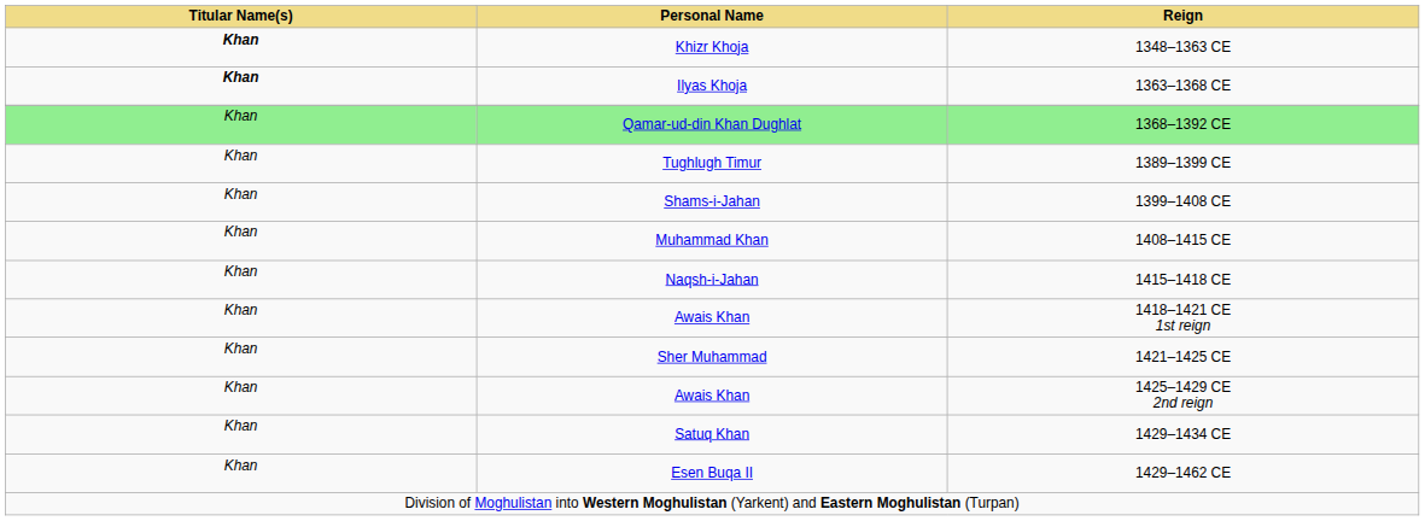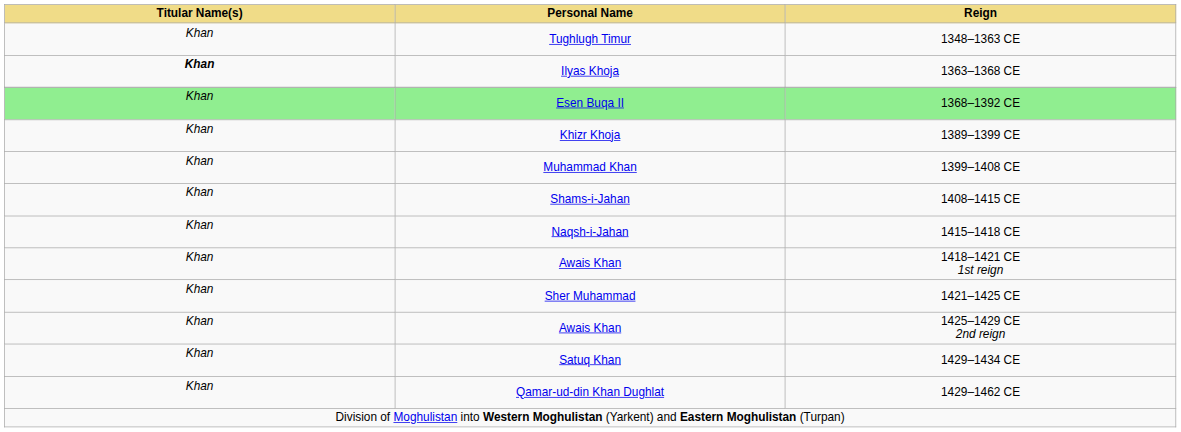 <table width=100% class="wikitable">
 <tr>
 <th style="background-color:#F0DC88" width=17%>Titular Name(s)</th>
 <th style="background-color:#F0DC88" width=17%>Personal Name</th>
 <th style="background-color:#F0DC88" width=17%>Reign</th>
 </tr>
 <tr>
-<td align="center"><strong><em>Khan</em><br><small></small><br></strong></td>
-<td align="center"><a href='#'>Khizr Khoja</a><br><small></small></td>
+<td align="center"><em>Khan</em><br><small></small><br></td>
+<td align="center"><a href='#'>Tughlugh Timur</a> <br><small></small></td>
 <td align="center">1348–1363 CE</td>
 </tr>
 <tr>
 <td align="center"><strong><em>Khan</em><br><small></small><br></strong></td>
 <td align="center"><a href='#'>Ilyas Khoja</a><br><small></small></td>
 <td align="center">1363–1368 CE</td>
 </tr>
 <tr>
 </tr>
 <tr style="background:lightgreen">
 <td align="center"><em>Khan</em><br><small></small><br></td>
-<td align="center"><a href='#'>Qamar-ud-din Khan Dughlat</a><br><small></small></td>
+<td align="center"><a href='#'>Esen Buqa II</a><br><small></small></td>
 <td align="center">1368–1392 CE</td>
 </tr>
 <tr>
 <td align="center"><em>Khan</em><br><small></small><br></td>
-<td align="center"><a href='#'>Tughlugh Timur</a> <br><small></small></td>
+<td align="center"><a href='#'>Khizr Khoja</a><br><small></small></td>
 <td align="center">1389–1399 CE</td>
 </tr>
 <tr>
 <td align="center"><em>Khan</em><br><small></small><br></td>
-<td align="center"><a href='#'>Shams-i-Jahan</a><br><small></small></td>
+<td align="center"><a href='#'>Muhammad Khan</a><br><small></small></td>
 <td align="center">1399–1408 CE</td>
 </tr>
 <tr>
 <td align="center"><em>Khan</em><br><small></small><br></td>
-<td align="center"><a href='#'>Muhammad Khan</a><br><small></small></td>
+<td align="center"><a href='#'>Shams-i-Jahan</a><br><small></small></td>
 <td align="center">1408–1415 CE</td>
 </tr>
 <tr>
 <td align="center"><em>Khan</em><br><small></small><br></td>
 <td align="center"><a href='#'>Naqsh-i-Jahan</a><br><small></small></td>
 <td align="center">1415–1418 CE</td>
 </tr>
 <tr>
 <td align="center"><em>Khan</em><br><small></small><br></td>
 <td align="center"><a href='#'>Awais Khan</a><br><small></small></td>
 <td align="center">1418–1421 CE<br><em>1st reign</em></td>
 </tr>
 <tr>
 <td align="center"><em>Khan</em><br><small></small><br></td>
 <td align="center"><a href='#'>Sher Muhammad</a><br><small></small></td>
 <td align="center">1421–1425 CE</td>
 </tr>
 <tr>
 <td align="center"><em>Khan</em><br><small></small><br></td>
 <td align="center"><a href='#'>Awais Khan</a><br><small></small></td>
 <td align="center">1425–1429 CE<br><em>2nd reign</em></td>
 </tr>
 <tr>
 <td align="center"><em>Khan</em><br><small></small><br></td>
 <td align="center"><a href='#'>Satuq Khan</a><br><small></small></td>
 <td align="center">1429–1434 CE</td>
 </tr>
 <tr>
 <td align="center"><em>Khan</em><br><small></small><br></td>
-<td align="center"><a href='#'>Esen Buqa II</a><br><small></small></td>
+<td align="center"><a href='#'>Qamar-ud-din Khan Dughlat</a><br><small></small></td>
 <td align="center">1429–1462 CE</td>
 </tr>
 <tr>
 <td colspan="4" align="center">Division of <a href='#'>Moghulistan</a> into <strong>Western Moghulistan</strong> (Yarkent) and <strong>Eastern Moghulistan</strong> (Turpan)</td>
 </tr>
 </table>
